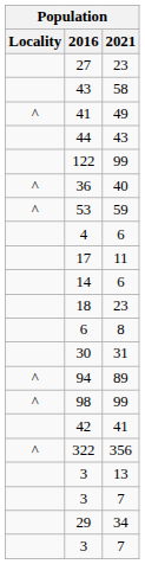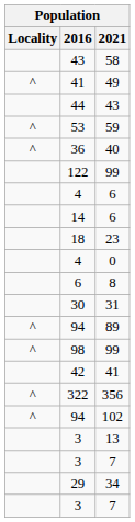 <table class="wikitable" style="text-align:center;">
 <tr>
 <th colspan="3" style="text-align:center;  font-weight:bold">Population</th>
 </tr>
 <tr>
 <th style="text-align:center; background:  font-weight:bold">Locality</th>
 <th style="text-align:center; background:  font-weight:bold"><strong>2016</strong></th>
 <th style="text-align:center; background:  font-weight:bold"><strong>2021</strong></th>
-</tr>
-<tr>
-<td></td>
-<td>27</td>
-<td>23</td>
 </tr>
 <tr>
 <td></td>
 <td>43</td>
 <td>58</td>
 </tr>
 <tr>
 <td>^</td>
 <td>41</td>
 <td>49</td>
 </tr>
 <tr>
 <td></td>
 <td>44</td>
 <td>43</td>
 </tr>
 <tr>
-<td></td>
-<td>122</td>
-<td>99</td>
+<td>^</td>
+<td>53</td>
+<td>59</td>
 </tr>
 <tr>
 <td>^</td>
 <td>36</td>
 <td>40</td>
 </tr>
 <tr>
-<td>^</td>
-<td>53</td>
-<td>59</td>
+<td></td>
+<td>122</td>
+<td>99</td>
 </tr>
 <tr>
 <td></td>
 <td>4</td>
 <td>6</td>
-</tr>
-<tr>
-<td></td>
-<td>17</td>
-<td>11</td>
 </tr>
 <tr>
 <td></td>
 <td>14</td>
 <td>6</td>
 </tr>
 <tr>
 <td></td>
 <td>18</td>
 <td>23</td>
+</tr>
+<tr>
+<td></td>
+<td>4</td>
+<td>0</td>
 </tr>
 <tr>
 <td></td>
 <td>6</td>
 <td>8</td>
 </tr>
 <tr>
 <td></td>
 <td>30</td>
 <td>31</td>
 </tr>
 <tr>
 <td>^</td>
 <td>94</td>
 <td>89</td>
 </tr>
 <tr>
 <td>^</td>
 <td>98</td>
 <td>99</td>
 </tr>
 <tr>
 <td></td>
 <td>42</td>
 <td>41</td>
 </tr>
 <tr>
 <td>^</td>
 <td>322</td>
 <td>356</td>
 </tr>
 <tr>
+<td>^</td>
+<td>94</td>
+<td>102</td>
+</tr>
+<tr>
 <td></td>
 <td>3</td>
 <td>13</td>
 </tr>
 <tr>
 <td></td>
 <td>3</td>
 <td>7</td>
 </tr>
 <tr>
 <td></td>
 <td>29</td>
 <td>34</td>
 </tr>
 <tr>
 <td></td>
 <td>3</td>
 <td>7</td>
 </tr>
 </table>
